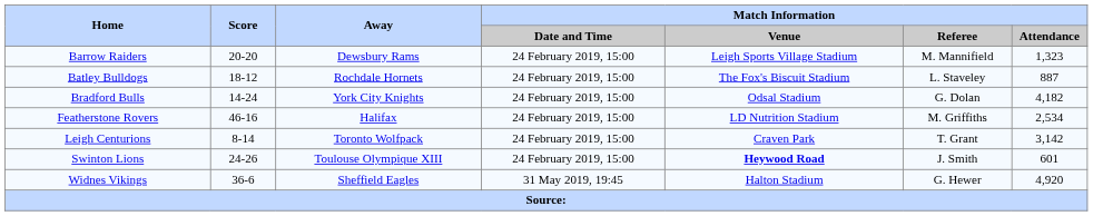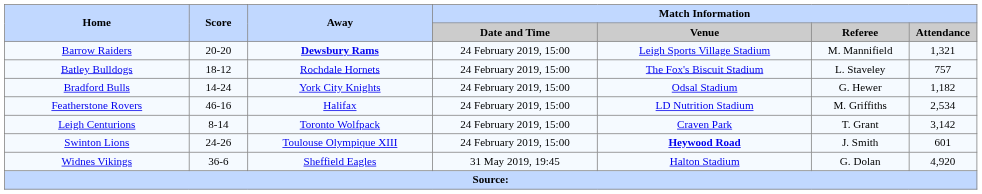 <table border=1 style="border-collapse:collapse; font-size:90%; text-align:center;" cellpadding=3 cellspacing=0 width=100%>
 <tr bgcolor="#c1d8ff">
 <th rowspan="2" width="19%">Home</th>
 <th rowspan="2" width="6%">Score</th>
 <th rowspan="2" width="19%">Away</th>
 <th colspan="4">Match Information</th>
 </tr>
 <tr bgcolor="#cccccc">
 <th width="17%">Date and Time</th>
 <th width="22%">Venue</th>
 <th width="10%">Referee</th>
 <th width="7%">Attendance</th>
 </tr>
 <tr bgcolor="#f5faff">
 <td> <a href='#'>Barrow Raiders</a></td>
 <td>20-20</td>
-<td> <a href='#'>Dewsbury Rams</a></td>
+<td><strong> <a href='#'>Dewsbury Rams</a></strong></td>
 <td>24 February 2019, 15:00</td>
 <td><a href='#'>Leigh Sports Village Stadium</a></td>
 <td>M. Mannifield</td>
-<td>1,323</td>
+<td>1,321</td>
 </tr>
 <tr bgcolor="#f5faff">
 <td> <a href='#'>Batley Bulldogs</a></td>
 <td>18-12</td>
 <td> <a href='#'>Rochdale Hornets</a></td>
 <td>24 February 2019, 15:00</td>
 <td><a href='#'>The Fox's Biscuit Stadium</a></td>
 <td>L. Staveley</td>
-<td>887</td>
+<td>757</td>
 </tr>
 <tr bgcolor="#f5faff">
 <td> <a href='#'>Bradford Bulls</a></td>
 <td>14-24</td>
 <td> <a href='#'>York City Knights</a></td>
 <td>24 February 2019, 15:00</td>
 <td><a href='#'>Odsal Stadium</a></td>
-<td>G. Dolan</td>
-<td>4,182</td>
+<td>G. Hewer</td>
+<td>1,182</td>
 </tr>
 <tr bgcolor="#f5faff">
 <td> <a href='#'>Featherstone Rovers</a></td>
 <td>46-16</td>
 <td> <a href='#'>Halifax</a></td>
 <td>24 February 2019, 15:00</td>
 <td><a href='#'>LD Nutrition Stadium</a></td>
 <td>M. Griffiths</td>
 <td>2,534</td>
 </tr>
 <tr bgcolor="#f5faff">
 <td> <a href='#'>Leigh Centurions</a></td>
 <td>8-14</td>
 <td> <a href='#'>Toronto Wolfpack</a></td>
 <td>24 February 2019, 15:00</td>
 <td><a href='#'>Craven Park</a></td>
 <td>T. Grant</td>
 <td>3,142</td>
 </tr>
 <tr bgcolor="#f5faff">
 <td> <a href='#'>Swinton Lions</a></td>
 <td>24-26</td>
 <td> <a href='#'>Toulouse Olympique XIII</a></td>
 <td>24 February 2019, 15:00</td>
 <td><strong><a href='#'>Heywood Road</a></strong></td>
 <td>J. Smith</td>
 <td>601</td>
 </tr>
 <tr bgcolor="#f5faff">
 <td> <a href='#'>Widnes Vikings</a></td>
 <td>36-6</td>
 <td> <a href='#'>Sheffield Eagles</a></td>
 <td>31 May 2019, 19:45</td>
 <td><a href='#'>Halton Stadium</a></td>
-<td>G. Hewer</td>
+<td>G. Dolan</td>
 <td>4,920</td>
 </tr>
 <tr bgcolor="#c1d8ff">
 <th colspan="7">Source:</th>
 </tr>
 </table>
